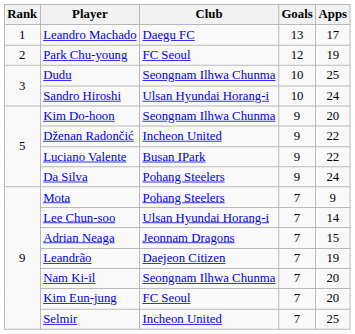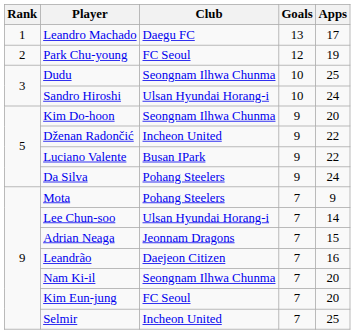 <table class="wikitable">
 <tr>
 <th>Rank</th>
 <th>Player</th>
 <th>Club</th>
 <th>Goals</th>
 <th>Apps</th>
 </tr>
 <tr>
 <td align=center>1</td>
 <td> <a href='#'>Leandro Machado</a></td>
 <td><a href='#'>Daegu FC</a></td>
 <td align=center>13</td>
 <td align=center>17</td>
 </tr>
 <tr>
 <td align=center>2</td>
 <td> <a href='#'>Park Chu-young</a></td>
 <td><a href='#'>FC Seoul</a></td>
 <td align=center>12</td>
 <td align=center>19</td>
 </tr>
 <tr>
 <td rowspan="2" align=center>3</td>
 <td> <a href='#'>Dudu</a></td>
 <td><a href='#'>Seongnam Ilhwa Chunma</a></td>
 <td align=center>10</td>
 <td align=center>25</td>
 </tr>
 <tr>
 <td> <a href='#'>Sandro Hiroshi</a></td>
 <td><a href='#'>Ulsan Hyundai Horang-i</a></td>
 <td align=center>10</td>
 <td align=center>24</td>
 </tr>
 <tr>
 <td rowspan="4" align=center>5</td>
 <td> <a href='#'>Kim Do-hoon</a></td>
 <td><a href='#'>Seongnam Ilhwa Chunma</a></td>
 <td align=center>9</td>
 <td align=center>20</td>
 </tr>
 <tr>
 <td> <a href='#'>Dženan Radončić</a></td>
 <td><a href='#'>Incheon United</a></td>
 <td align=center>9</td>
 <td align=center>22</td>
 </tr>
 <tr>
 <td> <a href='#'>Luciano Valente</a></td>
 <td><a href='#'>Busan IPark</a></td>
 <td align=center>9</td>
 <td align=center>22</td>
 </tr>
 <tr>
 <td> <a href='#'>Da Silva</a></td>
 <td><a href='#'>Pohang Steelers</a></td>
 <td align=center>9</td>
 <td align=center>24</td>
 </tr>
 <tr>
 <td rowspan="7" align=center>9</td>
 <td> <a href='#'>Mota</a></td>
 <td><a href='#'>Pohang Steelers</a></td>
 <td align=center>7</td>
 <td align=center>9</td>
 </tr>
 <tr>
 <td> <a href='#'>Lee Chun-soo</a></td>
 <td><a href='#'>Ulsan Hyundai Horang-i</a></td>
 <td align=center>7</td>
 <td align=center>14</td>
 </tr>
 <tr>
 <td> <a href='#'>Adrian Neaga</a></td>
 <td><a href='#'>Jeonnam Dragons</a></td>
 <td align=center>7</td>
 <td align=center>15</td>
 </tr>
 <tr>
 <td> <a href='#'>Leandrão</a></td>
 <td><a href='#'>Daejeon Citizen</a></td>
 <td align=center>7</td>
-<td align=center>19</td>
+<td align=center>16</td>
 </tr>
 <tr>
 <td> <a href='#'>Nam Ki-il</a></td>
 <td><a href='#'>Seongnam Ilhwa Chunma</a></td>
 <td align=center>7</td>
 <td align=center>20</td>
 </tr>
 <tr>
 <td> <a href='#'>Kim Eun-jung</a></td>
 <td><a href='#'>FC Seoul</a></td>
 <td align=center>7</td>
 <td align=center>20</td>
 </tr>
 <tr>
 <td> <a href='#'>Selmir</a></td>
 <td><a href='#'>Incheon United</a></td>
 <td align=center>7</td>
 <td align=center>25</td>
 </tr>
 </table>
